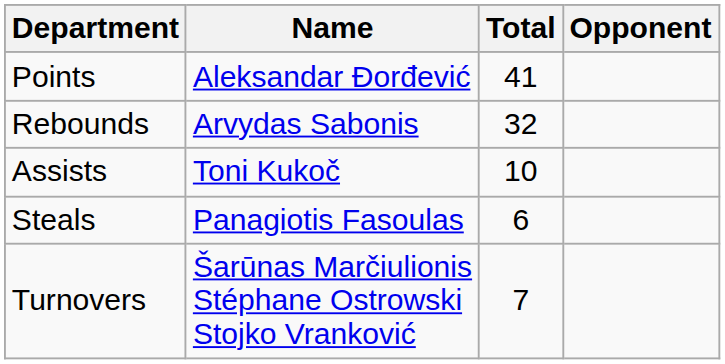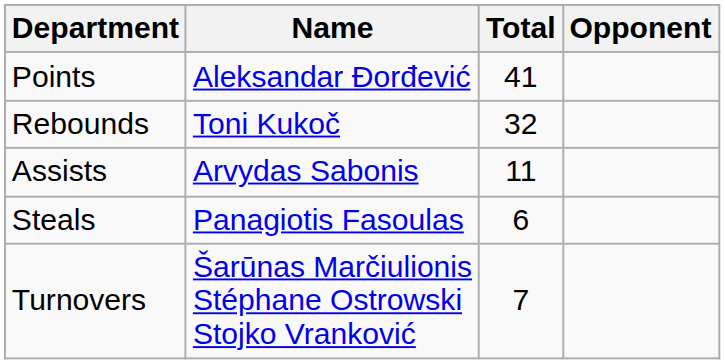 <table class=wikitable>
 <tr>
 <th>Department</th>
 <th>Name</th>
 <th>Total</th>
 <th>Opponent</th>
 </tr>
 <tr>
 <td>Points</td>
 <td> <a href='#'>Aleksandar Đorđević</a></td>
 <td align=center>41</td>
 <td></td>
 </tr>
 <tr>
 <td>Rebounds</td>
-<td> <a href='#'>Arvydas Sabonis</a></td>
+<td> <a href='#'>Toni Kukoč</a></td>
 <td align=center>32</td>
 <td></td>
 </tr>
 <tr>
 <td>Assists</td>
-<td> <a href='#'>Toni Kukoč</a></td>
-<td align=center>10</td>
+<td> <a href='#'>Arvydas Sabonis</a></td>
+<td align=center>11</td>
 <td></td>
 </tr>
 <tr>
 <td>Steals</td>
 <td> <a href='#'>Panagiotis Fasoulas</a></td>
 <td align=center>6</td>
 <td></td>
 </tr>
 <tr>
 <td>Turnovers</td>
 <td> <a href='#'>Šarūnas Marčiulionis</a><br> <a href='#'>Stéphane Ostrowski</a><br> <a href='#'>Stojko Vranković</a></td>
 <td align=center>7</td>
 <td><br><br></td>
 </tr>
 </table>
